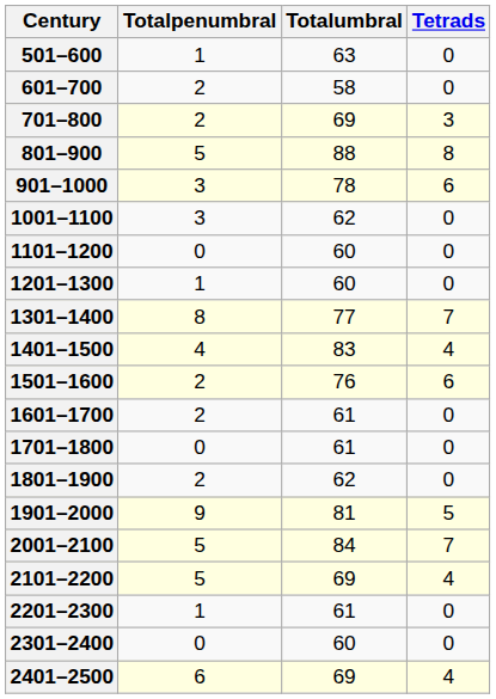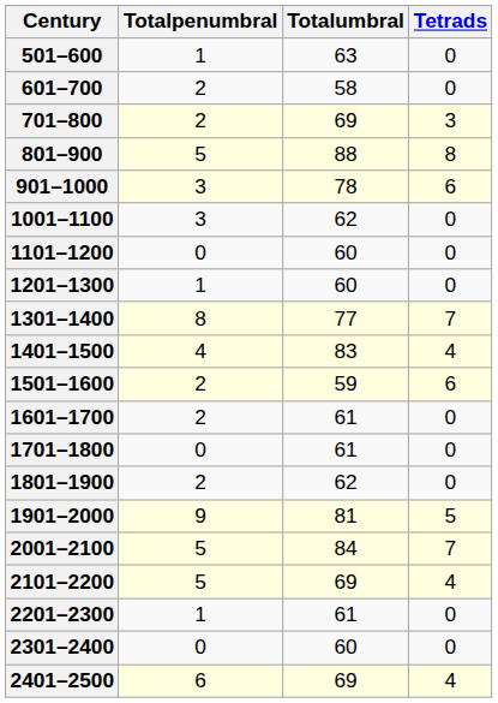 <table class=wikitable>
 <tr>
 <th>Century</th>
 <th>Totalpenumbral</th>
 <th>Totalumbral</th>
 <th><a href='#'>Tetrads</a></th>
 </tr>
 <tr align=center>
 <th>501–600</th>
 <td>1</td>
 <td>63</td>
 <td>0</td>
 </tr>
 <tr align=center>
 <th>601–700</th>
 <td>2</td>
 <td>58</td>
 <td>0</td>
 </tr>
 <tr BGCOLOR="#ffffe0" align=center>
 <th>701–800</th>
 <td>2</td>
 <td>69</td>
 <td>3</td>
 </tr>
 <tr BGCOLOR="#ffffe0" align=center>
 <th>801–900</th>
 <td>5</td>
 <td>88</td>
 <td>8</td>
 </tr>
 <tr BGCOLOR="#ffffe0" align=center>
 <th>901–1000</th>
 <td>3</td>
 <td>78</td>
 <td>6</td>
 </tr>
 <tr align=center>
 <th>1001–1100</th>
 <td>3</td>
 <td>62</td>
 <td>0</td>
 </tr>
 <tr align=center>
 <th>1101–1200</th>
 <td>0</td>
 <td>60</td>
 <td>0</td>
 </tr>
 <tr align=center>
 <th>1201–1300</th>
 <td>1</td>
 <td>60</td>
 <td>0</td>
 </tr>
 <tr BGCOLOR="#ffffe0" align=center>
 <th>1301–1400</th>
 <td>8</td>
 <td>77</td>
 <td>7</td>
 </tr>
 <tr BGCOLOR="#ffffe0" align=center>
 <th>1401–1500</th>
 <td>4</td>
 <td>83</td>
 <td>4</td>
 </tr>
 <tr BGCOLOR="#ffffe0" align=center>
 <th>1501–1600</th>
 <td>2</td>
-<td>76</td>
+<td>59</td>
 <td>6</td>
 </tr>
 <tr align=center>
 <th>1601–1700</th>
 <td>2</td>
 <td>61</td>
 <td>0</td>
 </tr>
 <tr align=center>
 <th>1701–1800</th>
 <td>0</td>
 <td>61</td>
 <td>0</td>
 </tr>
 <tr align=center>
 <th>1801–1900</th>
 <td>2</td>
 <td>62</td>
 <td>0</td>
 </tr>
 <tr BGCOLOR="#ffffe0" align=center>
 <th>1901–2000</th>
 <td>9</td>
 <td>81</td>
 <td>5</td>
 </tr>
 <tr BGCOLOR="#ffffe0" align=center>
 <th>2001–2100</th>
 <td>5</td>
 <td>84</td>
 <td>7</td>
 </tr>
 <tr BGCOLOR="#ffffe0" align=center>
 <th>2101–2200</th>
 <td>5</td>
 <td>69</td>
 <td>4</td>
 </tr>
 <tr align=center>
 <th>2201–2300</th>
 <td>1</td>
 <td>61</td>
 <td>0</td>
 </tr>
 <tr align=center>
 <th>2301–2400</th>
 <td>0</td>
 <td>60</td>
 <td>0</td>
 </tr>
 <tr BGCOLOR="#ffffe0" align=center>
 <th>2401–2500</th>
 <td>6</td>
 <td>69</td>
 <td>4</td>
 </tr>
 </table>
